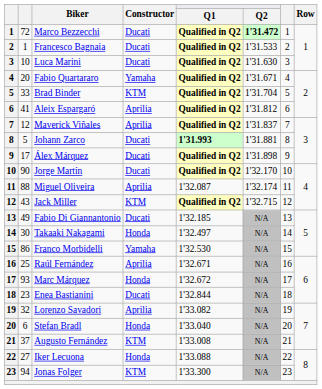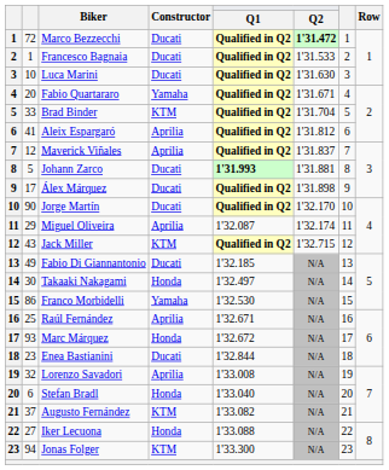 <table class="wikitable sortable" style="font-size: 85%;">
 <tr>
 <th rowspan="2"></th>
 <th rowspan="2"></th>
 <th rowspan="2">Biker</th>
 <th rowspan="2">Constructor</th>
 <th colspan="2" style="background:#eaecf0; text-align:center;"></th>
 <th rowspan="2"></th>
 <th rowspan="2">Row</th>
 </tr>
 <tr>
 <th scope=col>Q1</th>
 <th scope=col>Q2</th>
 </tr>
 <tr>
 <th scope=row>1</th>
 <td align=center>72</td>
 <td> <a href='#'>Marco Bezzecchi</a></td>
 <td><a href='#'>Ducati</a></td>
 <td style=background:#ffffbf;><strong>Qualified in Q2</strong></td>
 <td style=background:#ccffcc;><strong>1'31.472</strong></td>
 <td align=center>1</td>
 <td rowspan=3 align=center>1</td>
 </tr>
 <tr>
 <th scope=row>2</th>
 <td align=center>1</td>
 <td> <a href='#'>Francesco Bagnaia</a></td>
 <td><a href='#'>Ducati</a></td>
 <td style=background:#ffffbf;><strong>Qualified in Q2</strong></td>
 <td>1'31.533</td>
 <td align=center>2</td>
 </tr>
 <tr>
 <th scope=row>3</th>
 <td align=center>10</td>
 <td> <a href='#'>Luca Marini</a></td>
 <td><a href='#'>Ducati</a></td>
 <td style=background:#ffffbf;><strong>Qualified in Q2</strong></td>
 <td>1'31.630</td>
 <td align=center>3</td>
 </tr>
 <tr>
 <th scope=row>4</th>
 <td align=center>20</td>
 <td> <a href='#'>Fabio Quartararo</a></td>
 <td><a href='#'>Yamaha</a></td>
 <td style=background:#ffffbf;><strong>Qualified in Q2</strong></td>
 <td>1'31.671</td>
 <td align=center>4</td>
 <td rowspan=3 align=center>2</td>
 </tr>
 <tr>
 <th scope=row>5</th>
 <td align=center>33</td>
 <td> <a href='#'>Brad Binder</a></td>
 <td><a href='#'>KTM</a></td>
 <td style=background:#ffffbf;><strong>Qualified in Q2</strong></td>
 <td>1'31.704</td>
 <td align=center>5</td>
 </tr>
 <tr>
 <th scope=row>6</th>
 <td align=center>41</td>
 <td> <a href='#'>Aleix Espargaró</a></td>
 <td><a href='#'>Aprilia</a></td>
 <td style=background:#ffffbf;><strong>Qualified in Q2</strong></td>
 <td>1'31.812</td>
 <td align=center>6</td>
 </tr>
 <tr>
 <th scope=row>7</th>
 <td align=center>12</td>
 <td> <a href='#'>Maverick Viñales</a></td>
 <td><a href='#'>Aprilia</a></td>
 <td style=background:#ffffbf;><strong>Qualified in Q2</strong></td>
 <td>1'31.837</td>
 <td align=center>7</td>
 <td rowspan=3 align=center>3</td>
 </tr>
 <tr>
 <th scope=row>8</th>
 <td align=center>5</td>
 <td> <a href='#'>Johann Zarco</a></td>
 <td><a href='#'>Ducati</a></td>
 <td style=background:#ccffcc;><strong>1'31.993</strong></td>
 <td>1'31.881</td>
 <td align=center>8</td>
 </tr>
 <tr>
 <th scope=row>9</th>
 <td align=center>17</td>
 <td> <a href='#'>Álex Márquez</a></td>
 <td><a href='#'>Ducati</a></td>
 <td style=background:#ffffbf;><strong>Qualified in Q2</strong></td>
 <td>1'31.898</td>
 <td align=center>9</td>
 </tr>
 <tr>
 <th scope=row>10</th>
 <td align=center>90</td>
 <td> <a href='#'>Jorge Martín</a></td>
 <td><a href='#'>Ducati</a></td>
 <td style=background:#ffffbf;><strong>Qualified in Q2</strong></td>
 <td>1'32.170</td>
 <td align=center>10</td>
 <td rowspan=3 align=center>4</td>
 </tr>
 <tr>
 <th scope=row>11</th>
-<td align=center>88</td>
+<td align=center>29</td>
 <td> <a href='#'>Miguel Oliveira</a></td>
 <td><a href='#'>Aprilia</a></td>
 <td>1'32.087</td>
 <td>1'32.174</td>
 <td align=center>11</td>
 </tr>
 <tr>
 <th scope=row>12</th>
 <td align=center>43</td>
 <td> <a href='#'>Jack Miller</a></td>
 <td><a href='#'>KTM</a></td>
 <td style=background:#ffffbf;><strong>Qualified in Q2</strong></td>
 <td>1'32.715</td>
 <td align=center>12</td>
 </tr>
 <tr>
 <th scope=row>13</th>
 <td align=center>49</td>
 <td> <a href='#'>Fabio Di Giannantonio</a></td>
 <td><a href='#'>Ducati</a></td>
 <td>1'32.185</td>
 <td style="background: silver" align="center" data-sort-value="19"><small>N/A</small></td>
 <td align=center>13</td>
 <td rowspan=3 align=center>5</td>
 </tr>
 <tr>
 <th scope=row>14</th>
 <td align=center>30</td>
 <td> <a href='#'>Takaaki Nakagami</a></td>
 <td><a href='#'>Honda</a></td>
 <td>1'32.497</td>
 <td style="background: silver" align="center" data-sort-value="19"><small>N/A</small></td>
 <td align=center>14</td>
 </tr>
 <tr>
 <th scope=row>15</th>
 <td align=center>86</td>
 <td> <a href='#'>Franco Morbidelli</a></td>
 <td><a href='#'>Yamaha</a></td>
 <td>1'32.530</td>
 <td style="background: silver" align="center" data-sort-value="19"><small>N/A</small></td>
 <td align=center>15</td>
 </tr>
 <tr>
 <th scope=row>16</th>
 <td align=center>25</td>
 <td> <a href='#'>Raúl Fernández</a></td>
 <td><a href='#'>Aprilia</a></td>
 <td>1'32.671</td>
 <td style="background: silver" align="center" data-sort-value="19"><small>N/A</small></td>
 <td align=center>16</td>
 <td rowspan=3 align=center>6</td>
 </tr>
 <tr>
 <th scope=row>17</th>
 <td align=center>93</td>
 <td> <a href='#'>Marc Márquez</a></td>
 <td><a href='#'>Honda</a></td>
 <td>1'32.672</td>
 <td style="background: silver" align="center" data-sort-value="19"><small>N/A</small></td>
 <td align=center>17</td>
 </tr>
 <tr>
 <th scope=row>18</th>
 <td align=center>23</td>
 <td> <a href='#'>Enea Bastianini</a></td>
 <td><a href='#'>Ducati</a></td>
 <td>1'32.844</td>
 <td style="background: silver" align="center" data-sort-value="19"><small>N/A</small></td>
 <td align=center>18</td>
 </tr>
 <tr>
 <th scope=row>19</th>
 <td align=center>32</td>
 <td> <a href='#'>Lorenzo Savadori</a></td>
 <td><a href='#'>Aprilia</a></td>
-<td>1'33.082</td>
+<td>1'33.008</td>
 <td style="background: silver" align="center" data-sort-value="19"><small>N/A</small></td>
 <td align=center>19</td>
 <td rowspan=3 align=center>7</td>
 </tr>
 <tr>
 <th scope=row>20</th>
 <td align=center>6</td>
 <td> <a href='#'>Stefan Bradl</a></td>
 <td><a href='#'>Honda</a></td>
 <td>1'33.040</td>
 <td style="background: silver" align="center" data-sort-value="19"><small>N/A</small></td>
 <td align=center>20</td>
 </tr>
 <tr>
 <th scope=row>21</th>
 <td align=center>37</td>
 <td> <a href='#'>Augusto Fernández</a></td>
 <td><a href='#'>KTM</a></td>
-<td>1'33.008</td>
+<td>1'33.082</td>
 <td style="background: silver" align="center" data-sort-value="19"><small>N/A</small></td>
 <td align=center>21</td>
 </tr>
 <tr>
 <th scope=row>22</th>
 <td align=center>27</td>
 <td> <a href='#'>Iker Lecuona</a></td>
 <td><a href='#'>Honda</a></td>
 <td>1'33.088</td>
 <td style="background: silver" align="center" data-sort-value="19"><small>N/A</small></td>
 <td align=center>22</td>
 <td rowspan=2 align=center>8</td>
 </tr>
 <tr>
 <th scope=row>23</th>
 <td align=center>94</td>
 <td> <a href='#'>Jonas Folger</a></td>
 <td><a href='#'>KTM</a></td>
 <td>1'33.300</td>
 <td style="background: silver" align="center" data-sort-value="19"><small>N/A</small></td>
 <td align=center>23</td>
 </tr>
 <tr>
 <th colspan=8></th>
 </tr>
 </table>
